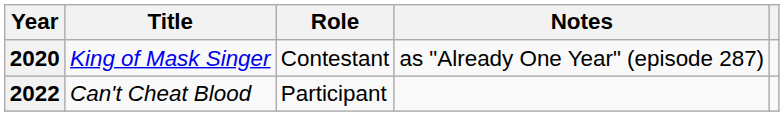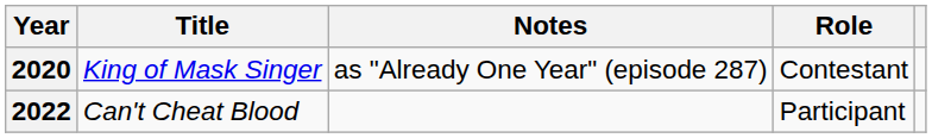 <table class="wikitable sortable plainrowheaders">
 <tr>
 <th scope="col">Year</th>
 <th scope="col">Title</th>
+<th scope="col">Notes</th>
 <th scope="col">Role</th>
-<th scope="col">Notes</th>
 <th scope="col" class="unsortable"></th>
 </tr>
 <tr>
 <th scope="row">2020</th>
 <td><em><a href='#'>King of Mask Singer</a></em></td>
+<td>as "Already One Year" (episode 287)</td>
 <td>Contestant</td>
-<td>as "Already One Year" (episode 287)</td>
 <td></td>
 </tr>
 <tr>
 <th scope="row">2022</th>
 <td><em>Can't Cheat Blood</em></td>
+<td></td>
 <td>Participant</td>
-<td></td>
 <td></td>
 </tr>
 </table>
